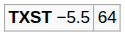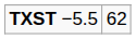 <table class="wikitable">
 <tr align="center">
 </tr>
 <tr align="center">
 <td><strong>TXST</strong> −5.5</td>
-<td>64</td>
+<td>62</td>
 </tr>
 </table>
